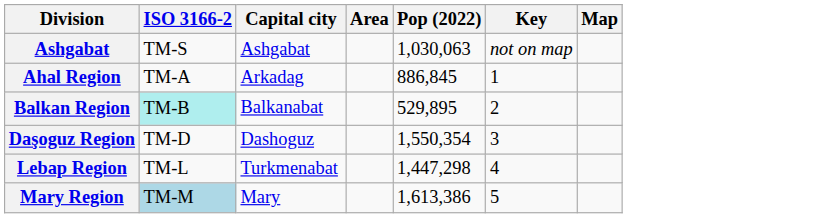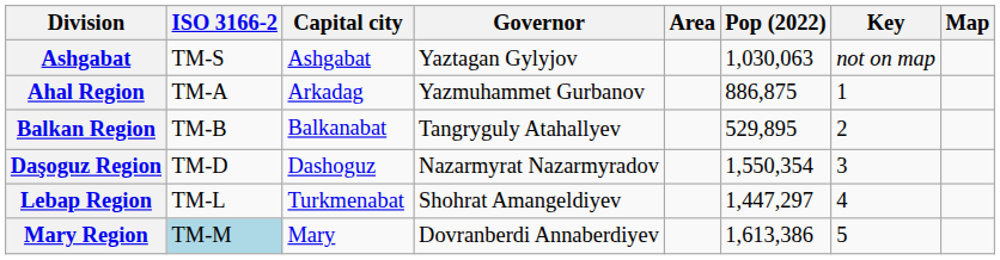 <table class="wikitable sortable plainrowheaders">
 <tr style="background:#efefef;">
 <th scope="col">Division</th>
 <th scope="col"><a href='#'>ISO 3166-2</a></th>
 <th scope="col">Capital city</th>
+<th scope="col">Governor</th>
 <th>Area</th>
 <th>Pop (2022)</th>
 <th>Key</th>
 <th scope="col">Map</th>
 </tr>
 <tr>
 <th scope="row"><a href='#'>Ashgabat</a></th>
 <td>TM-S</td>
 <td><a href='#'>Ashgabat</a></td>
+<td>Yaztagan Gylyjov</td>
 <td></td>
 <td>1,030,063</td>
 <td><em>not on map</em></td>
 <td></td>
 </tr>
 <tr>
 <th scope="row"><a href='#'>Ahal Region</a></th>
 <td>TM-A</td>
 <td><a href='#'>Arkadag</a></td>
+<td>Yazmuhammet Gurbanov</td>
 <td></td>
-<td>886,845</td>
+<td>886,875</td>
 <td>1</td>
 <td></td>
 </tr>
 <tr>
 <th scope="row"><a href='#'>Balkan Region</a></th>
-<td style="background: paleturquoise;">TM-B</td>
+<td>TM-B</td>
 <td><a href='#'>Balkanabat</a>　</td>
+<td>Tangryguly Atahallyev</td>
 <td></td>
 <td>529,895</td>
 <td>2</td>
 <td></td>
 </tr>
 <tr>
 <th scope="row"><a href='#'>Daşoguz Region</a></th>
 <td>TM-D</td>
 <td><a href='#'>Dashoguz</a></td>
+<td>Nazarmyrat Nazarmyradov</td>
 <td></td>
 <td>1,550,354</td>
 <td>3</td>
 <td></td>
 </tr>
 <tr>
 <th scope="row"><a href='#'>Lebap Region</a></th>
 <td>TM-L</td>
 <td><a href='#'>Turkmenabat</a></td>
+<td>Shohrat Amangeldiyev</td>
 <td></td>
-<td>1,447,298</td>
+<td>1,447,297</td>
 <td>4</td>
 <td></td>
 </tr>
 <tr>
 <th scope="row"><a href='#'>Mary Region</a></th>
 <td style="background: lightblue;">TM-M</td>
 <td><a href='#'>Mary</a></td>
+<td>Dovranberdi Annaberdiyev</td>
 <td></td>
 <td>1,613,386</td>
 <td>5</td>
 <td></td>
 </tr>
 </table>
